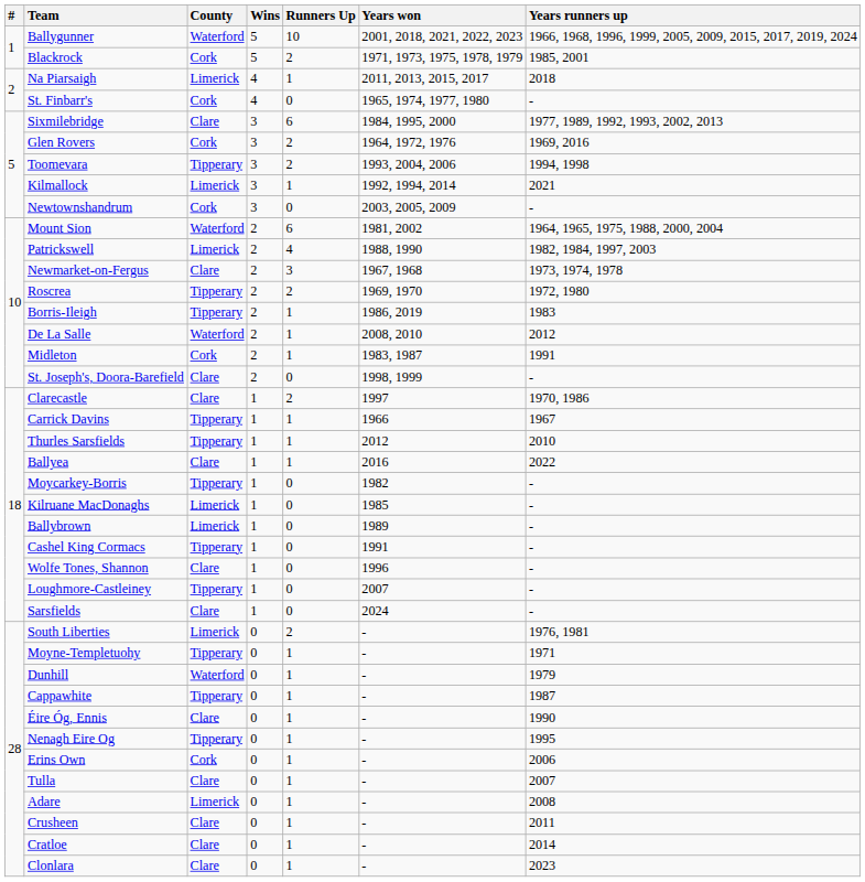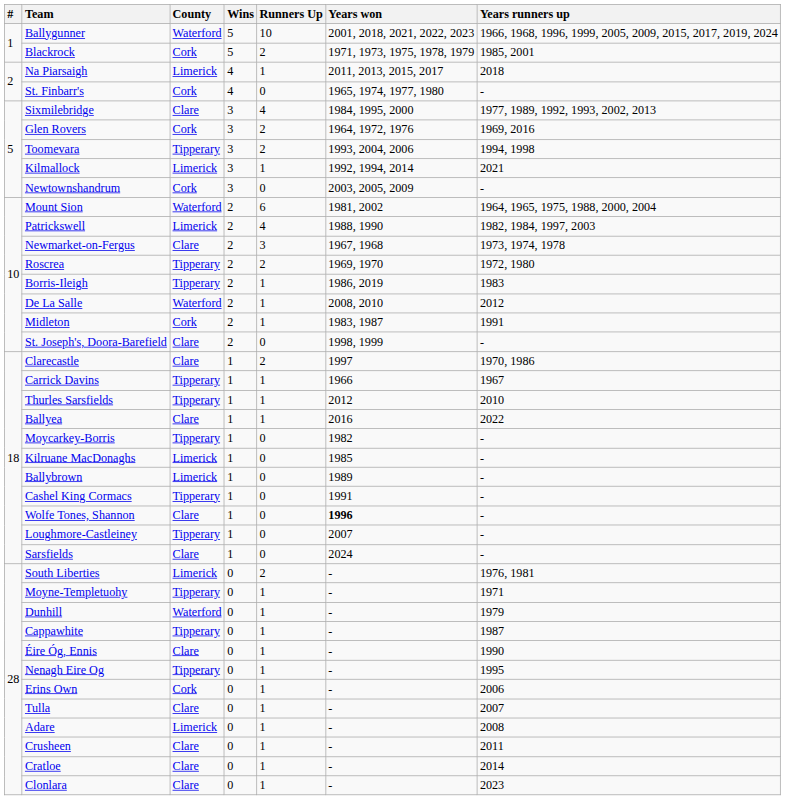 <table class="wikitable">
 <tr>
 <th style="text-align:left">#</th>
 <th style="text-align:left">Team</th>
 <th style="text-align:left">County</th>
 <th style="text-align:left">Wins</th>
 <th style="text-align:left">Runners Up</th>
 <th style="text-align:left">Years won</th>
 <th style="text-align:left">Years runners up</th>
 </tr>
 <tr>
 <td rowspan=2>1</td>
 <td> <a href='#'>Ballygunner</a></td>
 <td><a href='#'>Waterford</a></td>
 <td>5</td>
 <td>10</td>
 <td>2001, 2018, 2021, 2022, 2023</td>
 <td>1966, 1968, 1996, 1999, 2005, 2009, 2015, 2017, 2019, 2024</td>
 </tr>
 <tr>
 <td> <a href='#'>Blackrock</a></td>
 <td><a href='#'>Cork</a></td>
 <td>5</td>
 <td>2</td>
 <td>1971, 1973, 1975, 1978, 1979</td>
 <td>1985, 2001</td>
 </tr>
 <tr>
 <td rowspan=2>2</td>
 <td> <a href='#'>Na Piarsaigh</a></td>
 <td><a href='#'>Limerick</a></td>
 <td>4</td>
 <td>1</td>
 <td>2011, 2013, 2015, 2017</td>
 <td>2018</td>
 </tr>
 <tr>
 <td> <a href='#'>St. Finbarr's</a></td>
 <td><a href='#'>Cork</a></td>
 <td>4</td>
 <td>0</td>
 <td>1965, 1974, 1977, 1980</td>
 <td>-</td>
 </tr>
 <tr>
 <td rowspan=5>5</td>
 <td> <a href='#'>Sixmilebridge</a></td>
 <td><a href='#'>Clare</a></td>
 <td>3</td>
-<td>6</td>
+<td>4</td>
 <td>1984, 1995, 2000</td>
 <td>1977, 1989, 1992, 1993, 2002, 2013</td>
 </tr>
 <tr>
 <td> <a href='#'>Glen Rovers</a></td>
 <td><a href='#'>Cork</a></td>
 <td>3</td>
 <td>2</td>
 <td>1964, 1972, 1976</td>
 <td>1969, 2016</td>
 </tr>
 <tr>
 <td> <a href='#'>Toomevara</a></td>
 <td><a href='#'>Tipperary</a></td>
 <td>3</td>
 <td>2</td>
 <td>1993, 2004, 2006</td>
 <td>1994, 1998</td>
 </tr>
 <tr>
 <td> <a href='#'>Kilmallock</a></td>
 <td><a href='#'>Limerick</a></td>
 <td>3</td>
 <td>1</td>
 <td>1992, 1994, 2014</td>
 <td>2021</td>
 </tr>
 <tr>
 <td> <a href='#'>Newtownshandrum</a></td>
 <td><a href='#'>Cork</a></td>
 <td>3</td>
 <td>0</td>
 <td>2003, 2005, 2009</td>
 <td>-</td>
 </tr>
 <tr>
 <td rowspan="8">10</td>
 <td> <a href='#'>Mount Sion</a></td>
 <td><a href='#'>Waterford</a></td>
 <td>2</td>
 <td>6</td>
 <td>1981, 2002</td>
 <td>1964, 1965, 1975, 1988, 2000, 2004</td>
 </tr>
 <tr>
 <td> <a href='#'>Patrickswell</a></td>
 <td><a href='#'>Limerick</a></td>
 <td>2</td>
 <td>4</td>
 <td>1988, 1990</td>
 <td>1982, 1984, 1997, 2003</td>
 </tr>
 <tr>
 <td> <a href='#'>Newmarket-on-Fergus</a></td>
 <td><a href='#'>Clare</a></td>
 <td>2</td>
 <td>3</td>
 <td>1967, 1968</td>
 <td>1973, 1974, 1978</td>
 </tr>
 <tr>
 <td> <a href='#'>Roscrea</a></td>
 <td><a href='#'>Tipperary</a></td>
 <td>2</td>
 <td>2</td>
 <td>1969, 1970</td>
 <td>1972, 1980</td>
 </tr>
 <tr>
 <td> <a href='#'>Borris-Ileigh</a></td>
 <td><a href='#'>Tipperary</a></td>
 <td>2</td>
 <td>1</td>
 <td>1986, 2019</td>
 <td>1983</td>
 </tr>
 <tr>
 <td> <a href='#'>De La Salle</a></td>
 <td><a href='#'>Waterford</a></td>
 <td>2</td>
 <td>1</td>
 <td>2008, 2010</td>
 <td>2012</td>
 </tr>
 <tr>
 <td> <a href='#'>Midleton</a></td>
 <td><a href='#'>Cork</a></td>
 <td>2</td>
 <td>1</td>
 <td>1983, 1987</td>
 <td>1991</td>
 </tr>
 <tr>
 <td> <a href='#'>St. Joseph's, Doora-Barefield</a></td>
 <td><a href='#'>Clare</a></td>
 <td>2</td>
 <td>0</td>
 <td>1998, 1999</td>
 <td>-</td>
 </tr>
 <tr>
 <td rowspan="11">18</td>
 <td> <a href='#'>Clarecastle</a></td>
 <td><a href='#'>Clare</a></td>
 <td>1</td>
 <td>2</td>
 <td>1997</td>
 <td>1970, 1986</td>
 </tr>
 <tr>
 <td> <a href='#'>Carrick Davins</a></td>
 <td><a href='#'>Tipperary</a></td>
 <td>1</td>
 <td>1</td>
 <td>1966</td>
 <td>1967</td>
 </tr>
 <tr>
 <td> <a href='#'>Thurles Sarsfields</a></td>
 <td><a href='#'>Tipperary</a></td>
 <td>1</td>
 <td>1</td>
 <td>2012</td>
 <td>2010</td>
 </tr>
 <tr>
 <td> <a href='#'>Ballyea</a></td>
 <td><a href='#'>Clare</a></td>
 <td>1</td>
 <td>1</td>
 <td>2016</td>
 <td>2022</td>
 </tr>
 <tr>
 <td> <a href='#'>Moycarkey-Borris</a></td>
 <td><a href='#'>Tipperary</a></td>
 <td>1</td>
 <td>0</td>
 <td>1982</td>
 <td>-</td>
 </tr>
 <tr>
 <td> <a href='#'>Kilruane MacDonaghs</a></td>
 <td><a href='#'>Limerick</a></td>
 <td>1</td>
 <td>0</td>
 <td>1985</td>
 <td>-</td>
 </tr>
 <tr>
 <td> <a href='#'>Ballybrown</a></td>
 <td><a href='#'>Limerick</a></td>
 <td>1</td>
 <td>0</td>
 <td>1989</td>
 <td>-</td>
 </tr>
 <tr>
 <td> <a href='#'>Cashel King Cormacs</a></td>
 <td><a href='#'>Tipperary</a></td>
 <td>1</td>
 <td>0</td>
 <td>1991</td>
 <td>-</td>
 </tr>
 <tr>
 <td> <a href='#'>Wolfe Tones, Shannon</a></td>
 <td><a href='#'>Clare</a></td>
 <td>1</td>
 <td>0</td>
-<td>1996</td>
+<td><strong>1996</strong></td>
 <td>-</td>
 </tr>
 <tr>
 <td> <a href='#'>Loughmore-Castleiney</a></td>
 <td><a href='#'>Tipperary</a></td>
 <td>1</td>
 <td>0</td>
 <td>2007</td>
 <td>-</td>
 </tr>
 <tr>
 <td> <a href='#'>Sarsfields</a></td>
 <td><a href='#'>Clare</a></td>
 <td>1</td>
 <td>0</td>
 <td>2024</td>
 <td>-</td>
 </tr>
 <tr>
 <td rowspan="12">28</td>
 <td> <a href='#'>South Liberties</a></td>
 <td><a href='#'>Limerick</a></td>
 <td>0</td>
 <td>2</td>
 <td>-</td>
 <td>1976, 1981</td>
 </tr>
 <tr>
 <td> <a href='#'>Moyne-Templetuohy</a></td>
 <td><a href='#'>Tipperary</a></td>
 <td>0</td>
 <td>1</td>
 <td>-</td>
 <td>1971</td>
 </tr>
 <tr>
 <td> <a href='#'>Dunhill</a></td>
 <td><a href='#'>Waterford</a></td>
 <td>0</td>
 <td>1</td>
 <td>-</td>
 <td>1979</td>
 </tr>
 <tr>
 <td> <a href='#'>Cappawhite</a></td>
 <td><a href='#'>Tipperary</a></td>
 <td>0</td>
 <td>1</td>
 <td>-</td>
 <td>1987</td>
 </tr>
 <tr>
 <td> <a href='#'>Éire Óg, Ennis</a></td>
 <td><a href='#'>Clare</a></td>
 <td>0</td>
 <td>1</td>
 <td>-</td>
 <td>1990</td>
 </tr>
 <tr>
 <td> <a href='#'>Nenagh Eire Og</a></td>
 <td><a href='#'>Tipperary</a></td>
 <td>0</td>
 <td>1</td>
 <td>-</td>
 <td>1995</td>
 </tr>
 <tr>
 <td> <a href='#'>Erins Own</a></td>
 <td><a href='#'>Cork</a></td>
 <td>0</td>
 <td>1</td>
 <td>-</td>
 <td>2006</td>
 </tr>
 <tr>
 <td> <a href='#'>Tulla</a></td>
 <td><a href='#'>Clare</a></td>
 <td>0</td>
 <td>1</td>
 <td>-</td>
 <td>2007</td>
 </tr>
 <tr>
 <td> <a href='#'>Adare</a></td>
 <td><a href='#'>Limerick</a></td>
 <td>0</td>
 <td>1</td>
 <td>-</td>
 <td>2008</td>
 </tr>
 <tr>
 <td> <a href='#'>Crusheen</a></td>
 <td><a href='#'>Clare</a></td>
 <td>0</td>
 <td>1</td>
 <td>-</td>
 <td>2011</td>
 </tr>
 <tr>
 <td> <a href='#'>Cratloe</a></td>
 <td><a href='#'>Clare</a></td>
 <td>0</td>
 <td>1</td>
 <td>-</td>
 <td>2014</td>
 </tr>
 <tr>
 <td> <a href='#'>Clonlara</a></td>
 <td><a href='#'>Clare</a></td>
 <td>0</td>
 <td>1</td>
 <td>-</td>
 <td>2023</td>
 </tr>
 </table>
